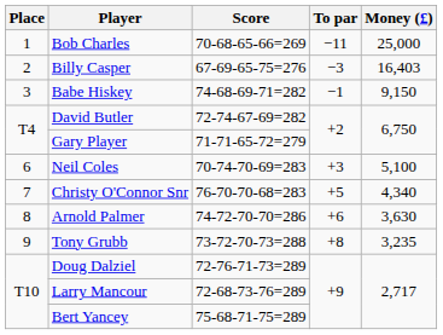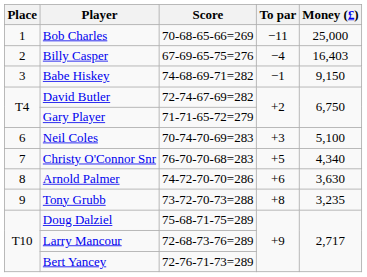 <table class="wikitable">
 <tr>
 <th>Place</th>
 <th>Player</th>
 <th>Score</th>
 <th>To par</th>
 <th>Money (<a href='#'>£</a>)</th>
 </tr>
 <tr>
 <td align=center>1</td>
 <td> <a href='#'>Bob Charles</a></td>
 <td>70-68-65-66=269</td>
 <td align=center>−11</td>
 <td align=center>25,000</td>
 </tr>
 <tr>
 <td align=center>2</td>
 <td> <a href='#'>Billy Casper</a></td>
 <td>67-69-65-75=276</td>
-<td align=center>−3</td>
+<td align=center>−4</td>
 <td align=center>16,403</td>
 </tr>
 <tr>
 <td align=center>3</td>
 <td> <a href='#'>Babe Hiskey</a></td>
 <td>74-68-69-71=282</td>
 <td align=center>−1</td>
 <td align=center>9,150</td>
 </tr>
 <tr>
 <td rowspan=2 align=center>T4</td>
 <td> <a href='#'>David Butler</a></td>
 <td>72-74-67-69=282</td>
 <td rowspan=2 align=center>+2</td>
 <td rowspan=2 align=center>6,750</td>
 </tr>
 <tr>
 <td> <a href='#'>Gary Player</a></td>
 <td>71-71-65-72=279</td>
 </tr>
 <tr>
 <td align=center>6</td>
 <td> <a href='#'>Neil Coles</a></td>
 <td>70-74-70-69=283</td>
 <td align=center>+3</td>
 <td align=center>5,100</td>
 </tr>
 <tr>
 <td align=center>7</td>
 <td> <a href='#'>Christy O'Connor Snr</a></td>
 <td>76-70-70-68=283</td>
 <td align=center>+5</td>
 <td align=center>4,340</td>
 </tr>
 <tr>
 <td align=center>8</td>
 <td> <a href='#'>Arnold Palmer</a></td>
 <td>74-72-70-70=286</td>
 <td align=center>+6</td>
 <td align=center>3,630</td>
 </tr>
 <tr>
 <td align=center>9</td>
 <td> <a href='#'>Tony Grubb</a></td>
 <td>73-72-70-73=288</td>
 <td align=center>+8</td>
 <td align=center>3,235</td>
 </tr>
 <tr>
 <td rowspan=3 align=center>T10</td>
 <td> <a href='#'>Doug Dalziel</a></td>
-<td>72-76-71-73=289</td>
+<td>75-68-71-75=289</td>
 <td rowspan=3 align=center>+9</td>
 <td rowspan=3 align=center>2,717</td>
 </tr>
 <tr>
 <td> <a href='#'>Larry Mancour</a></td>
 <td>72-68-73-76=289</td>
 </tr>
 <tr>
 <td> <a href='#'>Bert Yancey</a></td>
-<td>75-68-71-75=289</td>
+<td>72-76-71-73=289</td>
 </tr>
 </table>
